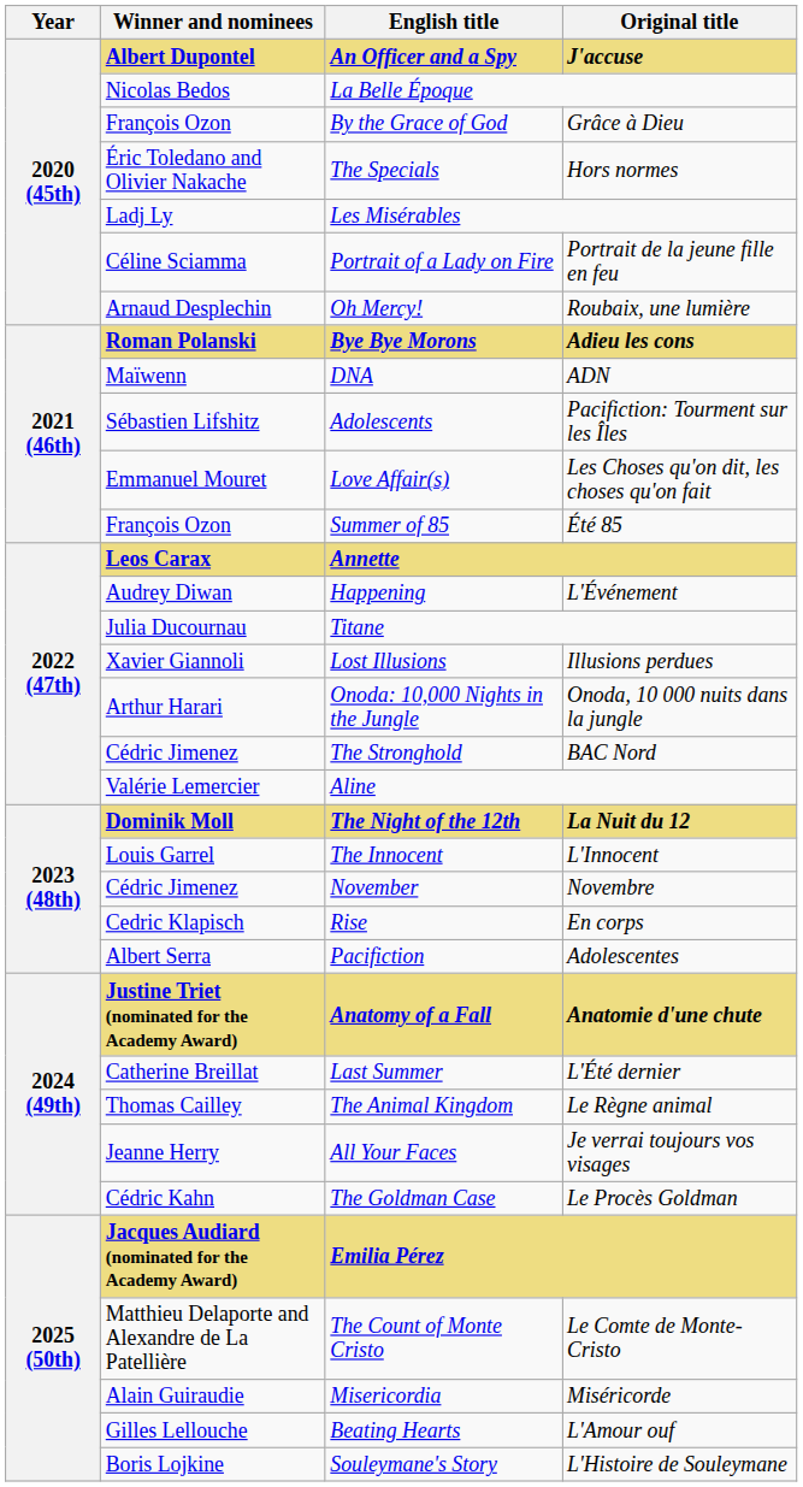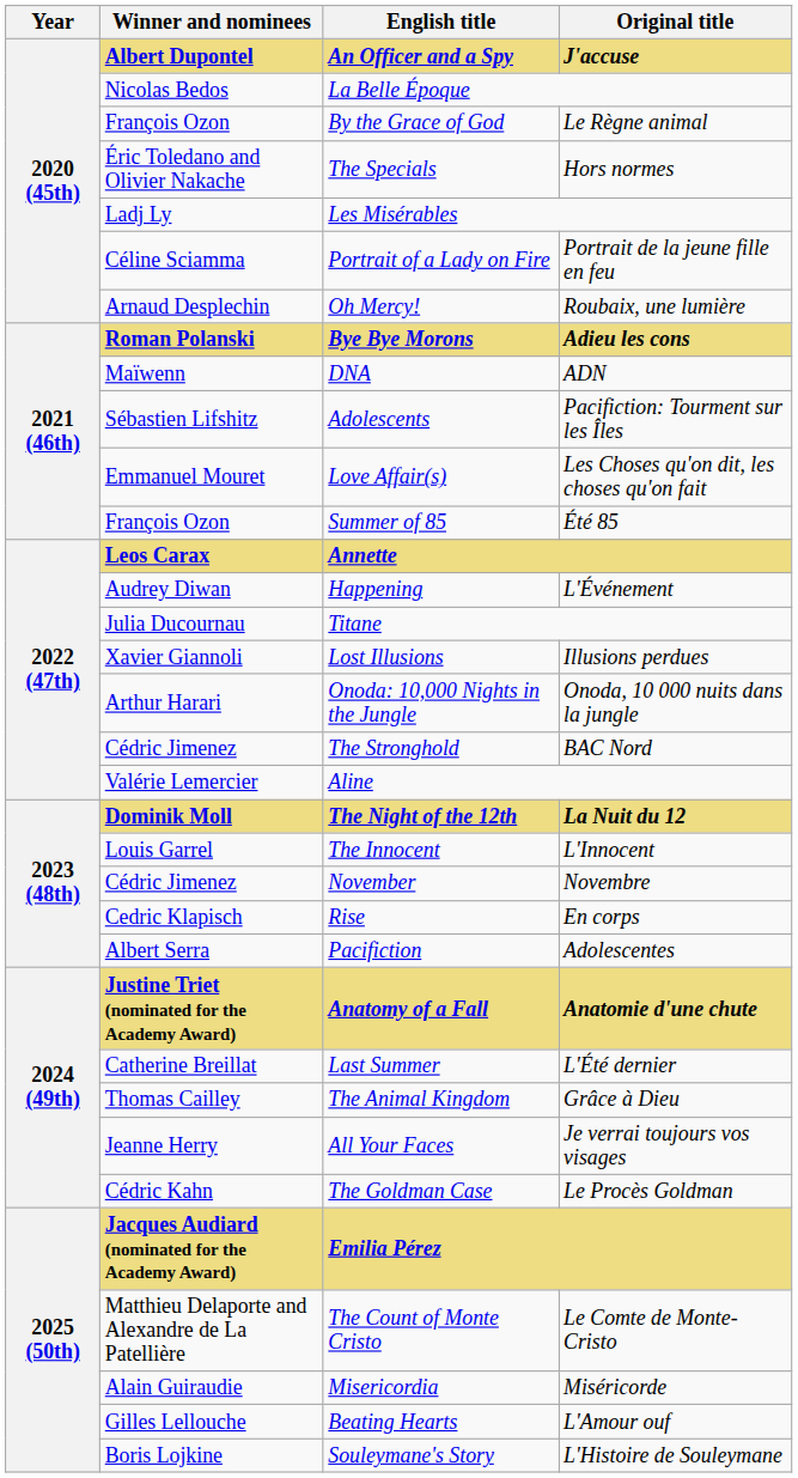 <table class="wikitable" width="95%" cellpadding="5">
 <tr>
 <th width="100">Year</th>
 <th width="300">Winner and nominees</th>
 <th width="300">English title</th>
 <th width="300">Original title</th>
 </tr>
 <tr>
 <th rowspan="7" style="text-align:center;">2020<br><a href='#'>(45th)</a></th>
 <td style="background:#eedd82;"><strong><a href='#'>Albert Dupontel</a></strong></td>
 <td style="background:#eedd82;"><strong><em><a href='#'>An Officer and a Spy</a></em></strong></td>
 <td style="background:#eedd82;"><strong><em>J'accuse</em></strong></td>
 </tr>
 <tr>
 <td><a href='#'>Nicolas Bedos</a></td>
 <td colspan="2"><em><a href='#'>La Belle Époque</a></em></td>
 </tr>
 <tr>
 <td><a href='#'>François Ozon</a></td>
 <td><em><a href='#'>By the Grace of God</a></em></td>
-<td><em>Grâce à Dieu</em></td>
+<td><em>Le Règne animal</em></td>
 </tr>
 <tr>
 <td><a href='#'>Éric Toledano and Olivier Nakache</a></td>
 <td><em><a href='#'>The Specials</a></em></td>
 <td><em>Hors normes</em></td>
 </tr>
 <tr>
 <td><a href='#'>Ladj Ly</a></td>
 <td colspan="2"><em><a href='#'>Les Misérables</a></em></td>
 </tr>
 <tr>
 <td><a href='#'>Céline Sciamma</a></td>
 <td><em><a href='#'>Portrait of a Lady on Fire</a></em></td>
 <td><em>Portrait de la jeune fille en feu</em></td>
 </tr>
 <tr>
 <td><a href='#'>Arnaud Desplechin</a></td>
 <td><em><a href='#'>Oh Mercy!</a></em></td>
 <td><em>Roubaix, une lumière</em></td>
 </tr>
 <tr>
 <th rowspan="5" style="text-align:center;">2021<br><a href='#'>(46th)</a><br></th>
 <td style="background:#eedd82;"><strong><a href='#'>Roman Polanski</a></strong></td>
 <td style="background:#eedd82;"><strong><em><a href='#'>Bye Bye Morons</a></em></strong></td>
 <td style="background:#eedd82;"><strong><em>Adieu les cons</em></strong></td>
 </tr>
 <tr>
 <td><a href='#'>Maïwenn</a></td>
 <td><em><a href='#'>DNA</a></em></td>
 <td><em>ADN</em></td>
 </tr>
 <tr>
 <td><a href='#'>Sébastien Lifshitz</a></td>
 <td><em><a href='#'>Adolescents</a></em></td>
 <td><em>Pacifiction: Tourment sur les Îles</em></td>
 </tr>
 <tr>
 <td><a href='#'>Emmanuel Mouret</a></td>
 <td><em><a href='#'>Love Affair(s)</a></em></td>
 <td><em>Les Choses qu'on dit, les choses qu'on fait</em></td>
 </tr>
 <tr>
 <td><a href='#'>François Ozon</a></td>
 <td><em><a href='#'>Summer of 85</a></em></td>
 <td><em>Été 85</em></td>
 </tr>
 <tr>
 <th rowspan="7" style="text-align:center;">2022<br><a href='#'>(47th)</a><br></th>
 <td style="background:#eedd82;"><strong><a href='#'>Leos Carax</a></strong></td>
 <td colspan="2" style="background:#eedd82;"><strong><em><a href='#'>Annette</a></em></strong></td>
 </tr>
 <tr>
 <td><a href='#'>Audrey Diwan</a></td>
 <td><em><a href='#'>Happening</a></em></td>
 <td><em>L'Événement</em></td>
 </tr>
 <tr>
 <td><a href='#'>Julia Ducournau</a></td>
 <td colspan=2><em><a href='#'>Titane</a></em></td>
 </tr>
 <tr>
 <td><a href='#'>Xavier Giannoli</a></td>
 <td><em><a href='#'>Lost Illusions</a></em></td>
 <td><em>Illusions perdues</em></td>
 </tr>
 <tr>
 <td><a href='#'>Arthur Harari</a></td>
 <td><em><a href='#'>Onoda: 10,000 Nights in the Jungle</a></em></td>
 <td><em>Onoda, 10 000 nuits dans la jungle</em></td>
 </tr>
 <tr>
 <td><a href='#'>Cédric Jimenez</a></td>
 <td><em><a href='#'>The Stronghold</a></em></td>
 <td><em>BAC Nord</em></td>
 </tr>
 <tr>
 <td><a href='#'>Valérie Lemercier</a></td>
 <td colspan=2><em><a href='#'>Aline</a></em></td>
 </tr>
 <tr>
 <th rowspan="5" style="text-align:center;">2023<br><a href='#'>(48th)</a></th>
 <td style="background:#eedd82;"><strong><a href='#'>Dominik Moll</a></strong></td>
 <td style="background:#eedd82;"><strong><em><a href='#'>The Night of the 12th</a></em></strong></td>
 <td style="background:#eedd82;"><strong><em>La Nuit du 12</em></strong></td>
 </tr>
 <tr>
 <td><a href='#'>Louis Garrel</a></td>
 <td><em><a href='#'>The Innocent</a></em></td>
 <td><em>L'Innocent</em></td>
 </tr>
 <tr>
 <td><a href='#'>Cédric Jimenez</a></td>
 <td><em><a href='#'>November</a></em></td>
 <td><em>Novembre</em></td>
 </tr>
 <tr>
 <td><a href='#'>Cedric Klapisch</a></td>
 <td><em><a href='#'>Rise</a></em></td>
 <td><em>En corps</em></td>
 </tr>
 <tr>
 <td><a href='#'>Albert Serra</a></td>
 <td><em><a href='#'>Pacifiction</a></em></td>
 <td><em>Adolescentes</em></td>
 </tr>
 <tr>
 <th rowspan="5" style="text-align:center;">2024<br><a href='#'>(49th)</a></th>
 <td style="background:#eedd82;"><strong><a href='#'>Justine Triet</a><br><small>(nominated for the Academy Award)</small></strong></td>
 <td style="background:#eedd82;"><strong><em><a href='#'>Anatomy of a Fall</a></em></strong></td>
 <td style="background:#eedd82;"><strong><em>Anatomie d'une chute</em></strong></td>
 </tr>
 <tr>
 <td><a href='#'>Catherine Breillat</a></td>
 <td><em><a href='#'>Last Summer</a></em></td>
 <td><em>L'Été dernier</em></td>
 </tr>
 <tr>
 <td><a href='#'>Thomas Cailley</a></td>
 <td><em><a href='#'>The Animal Kingdom</a></em></td>
-<td><em>Le Règne animal</em></td>
+<td><em>Grâce à Dieu</em></td>
 </tr>
 <tr>
 <td><a href='#'>Jeanne Herry</a></td>
 <td><em><a href='#'>All Your Faces</a></em></td>
 <td><em>Je verrai toujours vos visages</em></td>
 </tr>
 <tr>
 <td><a href='#'>Cédric Kahn</a></td>
 <td><em><a href='#'>The Goldman Case</a></em></td>
 <td><em>Le Procès Goldman</em></td>
 </tr>
 <tr>
 <th rowspan="5">2025<br><a href='#'>(50th)</a></th>
 <td style="background:#eedd82;"><strong><a href='#'>Jacques Audiard</a><br><small>(nominated for the Academy Award)</small></strong></td>
 <td colspan="2" style="background:#eedd82;"><strong><em><a href='#'>Emilia Pérez</a></em></strong></td>
 </tr>
 <tr>
 <td>Matthieu Delaporte and Alexandre de La Patellière</td>
 <td><em><a href='#'>The Count of Monte Cristo</a></em></td>
 <td><em>Le Comte de Monte-Cristo</em></td>
 </tr>
 <tr>
 <td><a href='#'>Alain Guiraudie</a></td>
 <td><em><a href='#'>Misericordia</a></em></td>
 <td><em>Miséricorde</em></td>
 </tr>
 <tr>
 <td><a href='#'>Gilles Lellouche</a></td>
 <td><em><a href='#'>Beating Hearts</a></em></td>
 <td><em>L'Amour ouf</em></td>
 </tr>
 <tr>
 <td><a href='#'>Boris Lojkine</a></td>
 <td><em><a href='#'>Souleymane's Story</a></em></td>
 <td><em>L'Histoire de Souleymane</em></td>
 </tr>
 </table>
